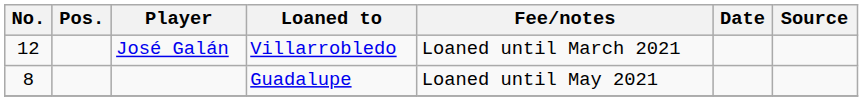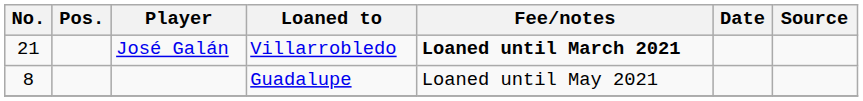 <table class="wikitable sortable" style="width:90%; text-align:center; font-size:95%; text-align:left;">
 <tr>
 <th>No.</th>
 <th>Pos.</th>
 <th>Player</th>
 <th>Loaned to</th>
 <th>Fee/notes</th>
 <th>Date</th>
 <th>Source</th>
 </tr>
 <tr>
-<td align=center>12</td>
+<td align=center>21</td>
 <td align=center></td>
 <td align=Galán, José> <a href='#'>José Galán</a></td>
 <td> <a href='#'>Villarrobledo</a></td>
-<td>Loaned until March 2021</td>
+<td><strong>Loaned until March 2021</strong></td>
 <td></td>
 <td></td>
 </tr>
 <tr>
 <td align=center>8</td>
 <td align=center></td>
 <td></td>
 <td> <a href='#'>Guadalupe</a></td>
 <td>Loaned until May 2021</td>
 <td></td>
 <td></td>
 </tr>
 <tr>
 </tr>
 </table>
